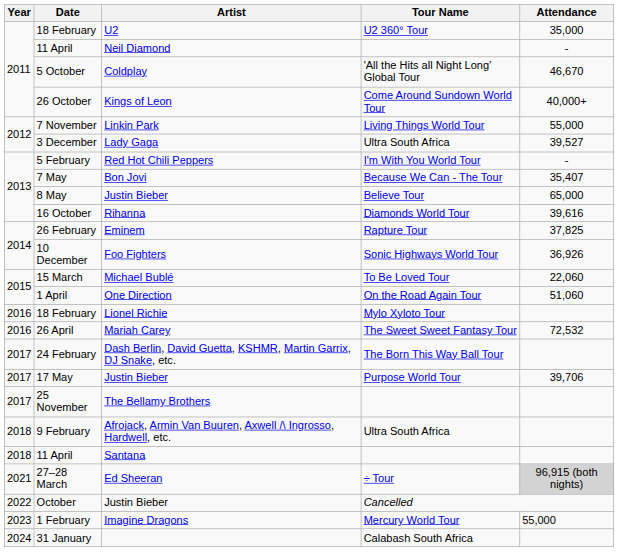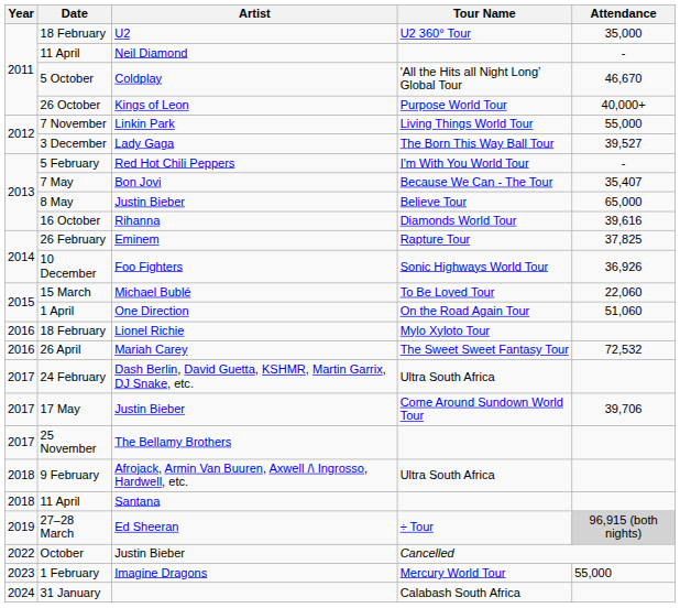 <table class="sortable wikitable"  style="text-align:left; width:100%;">
 <tr>
 <th>Year</th>
 <th>Date</th>
 <th>Artist</th>
 <th>Tour Name</th>
 <th>Attendance</th>
 </tr>
 <tr>
 <td rowspan="4">2011</td>
 <td>18 February</td>
 <td><a href='#'>U2</a></td>
 <td><a href='#'>U2 360° Tour</a></td>
 <td style="text-align:center;">35,000</td>
 </tr>
 <tr>
 <td>11 April</td>
 <td><a href='#'>Neil Diamond</a></td>
 <td></td>
 <td style="text-align:center;">-</td>
 </tr>
 <tr>
 <td>5 October</td>
 <td><a href='#'>Coldplay</a></td>
 <td>'All the Hits all Night Long’ Global Tour </td>
 <td style="text-align:center;">46,670</td>
 </tr>
 <tr>
 <td>26 October</td>
 <td><a href='#'>Kings of Leon</a></td>
-<td><a href='#'>Come Around Sundown World Tour</a></td>
+<td><a href='#'>Purpose World Tour</a></td>
 <td style="text-align:center;">40,000+</td>
 </tr>
 <tr>
 <td rowspan="2">2012</td>
 <td>7 November</td>
 <td><a href='#'>Linkin Park</a></td>
 <td><a href='#'>Living Things World Tour</a></td>
 <td style="text-align:center;">55,000</td>
 </tr>
 <tr>
 <td>3 December</td>
 <td><a href='#'>Lady Gaga</a></td>
-<td>Ultra South Africa</td>
+<td><a href='#'>The Born This Way Ball Tour</a></td>
 <td style="text-align:center;">39,527</td>
 </tr>
 <tr>
 <td rowspan="4">2013</td>
 <td>5 February</td>
 <td><a href='#'>Red Hot Chili Peppers</a></td>
 <td><a href='#'>I'm With You World Tour</a></td>
 <td style="text-align:center;">-</td>
 </tr>
 <tr>
 <td>7 May</td>
 <td><a href='#'>Bon Jovi</a></td>
 <td><a href='#'>Because We Can - The Tour</a></td>
 <td style="text-align:center;">35,407</td>
 </tr>
 <tr>
 <td>8 May</td>
 <td><a href='#'>Justin Bieber</a></td>
 <td><a href='#'>Believe Tour</a></td>
 <td style="text-align:center;">65,000</td>
 </tr>
 <tr>
 <td>16 October</td>
 <td><a href='#'>Rihanna</a></td>
 <td><a href='#'>Diamonds World Tour</a></td>
 <td style="text-align:center;">39,616</td>
 </tr>
 <tr>
 <td rowspan="2">2014</td>
 <td>26 February</td>
 <td><a href='#'>Eminem</a></td>
 <td><a href='#'>Rapture Tour</a></td>
 <td style="text-align:center;">37,825</td>
 </tr>
 <tr>
 <td>10 December</td>
 <td><a href='#'>Foo Fighters</a></td>
 <td><a href='#'>Sonic Highways World Tour</a></td>
 <td style="text-align:center;">36,926</td>
 </tr>
 <tr>
 <td rowspan="2">2015</td>
 <td>15 March</td>
 <td><a href='#'>Michael Bublé</a></td>
 <td><a href='#'>To Be Loved Tour</a></td>
 <td style="text-align:center;">22,060</td>
 </tr>
 <tr>
 <td>1 April</td>
 <td><a href='#'>One Direction</a></td>
 <td><a href='#'>On the Road Again Tour</a></td>
 <td style="text-align:center;">51,060</td>
 </tr>
 <tr>
 <td rowspan="1">2016</td>
 <td>18 February</td>
 <td><a href='#'>Lionel Richie</a></td>
 <td><a href='#'>Mylo Xyloto Tour</a></td>
 <td style="text-align:center;"></td>
 </tr>
 <tr>
 <td>2016</td>
 <td>26 April</td>
 <td><a href='#'>Mariah Carey</a></td>
 <td><a href='#'>The Sweet Sweet Fantasy Tour</a></td>
 <td style="text-align:center;">72,532</td>
 </tr>
 <tr>
 <td>2017</td>
 <td>24 February</td>
 <td><a href='#'>Dash Berlin</a>, <a href='#'>David Guetta</a>, <a href='#'>KSHMR</a>, <a href='#'>Martin Garrix</a>, <a href='#'>DJ Snake</a>, etc.</td>
-<td><a href='#'>The Born This Way Ball Tour</a></td>
+<td>Ultra South Africa</td>
 <td style="text-align:center;"></td>
 </tr>
 <tr>
 <td>2017</td>
 <td>17 May</td>
 <td><a href='#'>Justin Bieber</a></td>
-<td><a href='#'>Purpose World Tour</a></td>
+<td><a href='#'>Come Around Sundown World Tour</a></td>
 <td style="text-align:center;">39,706</td>
 </tr>
 <tr>
 <td>2017</td>
 <td>25 November</td>
 <td><a href='#'>The Bellamy Brothers</a></td>
 <td></td>
 <td style="text-align:center;"></td>
 </tr>
 <tr>
 <td>2018</td>
 <td>9 February</td>
 <td><a href='#'>Afrojack</a>, <a href='#'>Armin Van Buuren</a>, <a href='#'>Axwell /\ Ingrosso</a>, <a href='#'>Hardwell</a>, etc.</td>
 <td>Ultra South Africa</td>
 <td style="text-align:center;"></td>
 </tr>
 <tr>
 <td>2018</td>
 <td>11 April</td>
 <td><a href='#'>Santana</a></td>
 <td></td>
 <td style="text-align:center;"></td>
 </tr>
 <tr>
-<td>2021</td>
+<td>2019</td>
 <td>27–28 March</td>
 <td><a href='#'>Ed Sheeran</a></td>
 <td><a href='#'>÷ Tour</a></td>
 <td style="background: lightgrey; text-align:center;">96,915 (both nights)</td>
 </tr>
 <tr>
 <td>2022</td>
 <td>October</td>
 <td>Justin Bieber</td>
 <td colspan=8><em> Cancelled </em></td>
 </tr>
 <tr>
 <td>2023</td>
 <td>1 February</td>
 <td><a href='#'>Imagine Dragons</a></td>
 <td><a href='#'>Mercury World Tour</a></td>
 <td>55,000</td>
 </tr>
 <tr>
 <td>2024</td>
 <td>31 January</td>
 <td><br></td>
 <td>Calabash South Africa</td>
 <td></td>
 </tr>
 </table>
